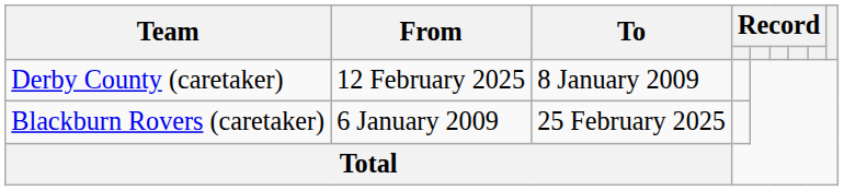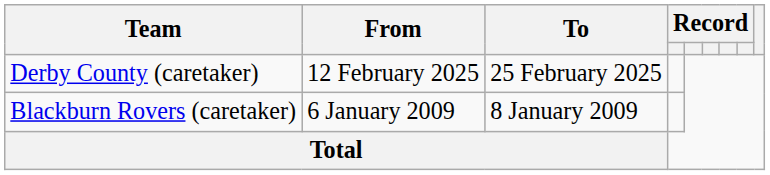 <table class=wikitable style="text-align: left">
 <tr>
 <th rowspan=2>Team</th>
 <th rowspan=2>From</th>
 <th rowspan=2>To</th>
 <th colspan=5>Record</th>
 <th rowspan=2></th>
 </tr>
 <tr>
 <th></th>
 <th></th>
 <th></th>
 <th></th>
 <th></th>
 </tr>
 <tr>
 <td><a href='#'>Derby County</a> (caretaker)</td>
 <td>12 February 2025</td>
-<td>8 January 2009<br></td>
+<td>25 February 2025<br></td>
 <td></td>
 </tr>
 <tr>
 <td><a href='#'>Blackburn Rovers</a> (caretaker)</td>
 <td>6 January 2009</td>
-<td>25 February 2025<br></td>
+<td>8 January 2009<br></td>
 <td></td>
 </tr>
 <tr>
 <th colspan=3>Total<br></th>
 </tr>
 </table>
